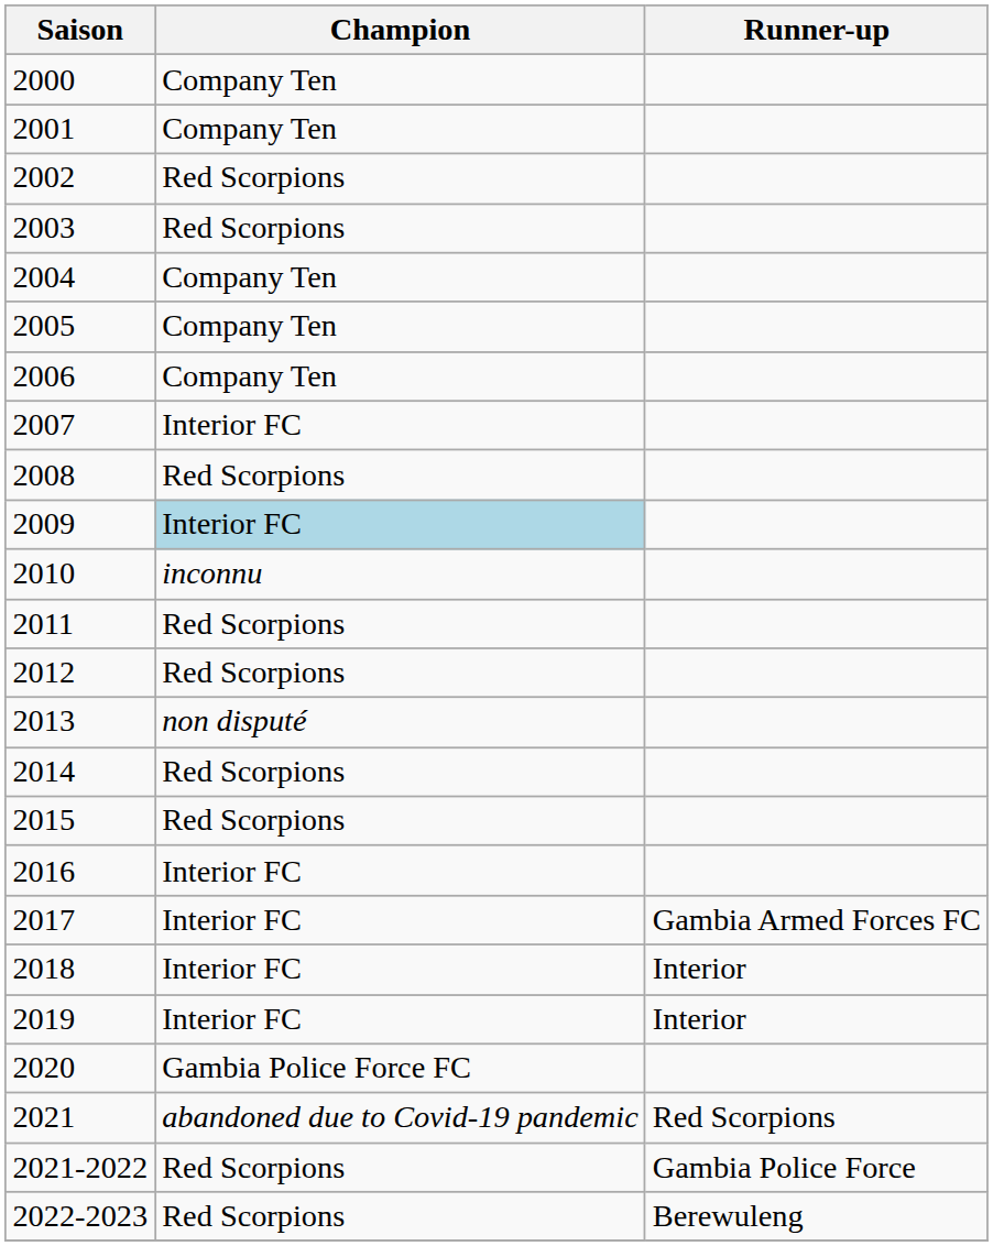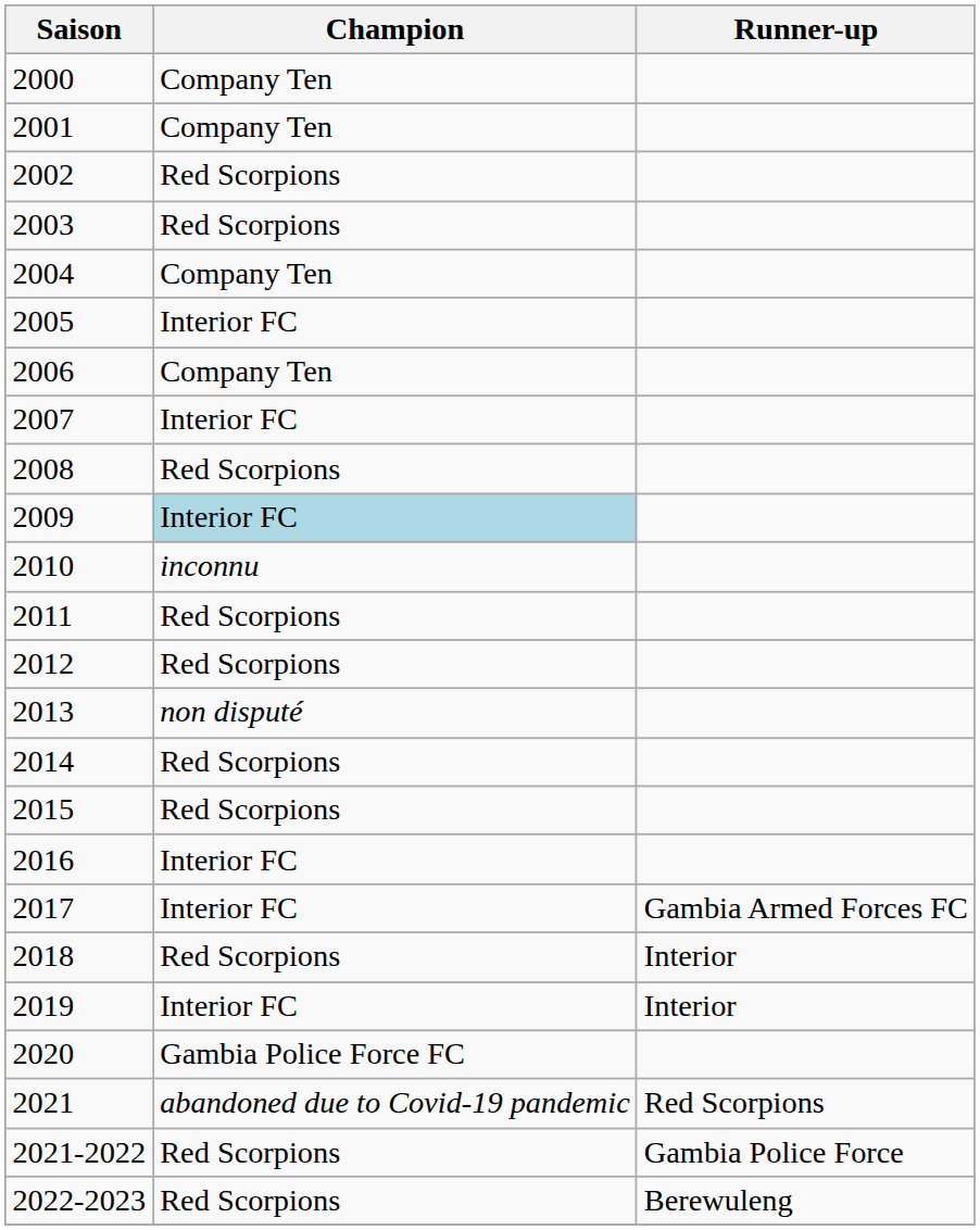 <table class="wikitable">
 <tr>
 <th scope=col>Saison</th>
 <th scope=col>Champion</th>
 <th scope=col>Runner-up</th>
 </tr>
 <tr>
 <td>2000</td>
 <td>Company Ten</td>
 <td></td>
 </tr>
 <tr>
 <td>2001</td>
 <td>Company Ten</td>
 <td></td>
 </tr>
 <tr>
 <td>2002</td>
 <td>Red Scorpions</td>
 <td></td>
 </tr>
 <tr>
 <td>2003</td>
 <td>Red Scorpions</td>
 <td></td>
 </tr>
 <tr>
 <td>2004</td>
 <td>Company Ten</td>
 <td></td>
 </tr>
 <tr>
 <td>2005</td>
-<td>Company Ten</td>
+<td>Interior FC</td>
 <td></td>
 </tr>
 <tr>
 <td>2006</td>
 <td>Company Ten</td>
 <td></td>
 </tr>
 <tr>
 <td>2007</td>
 <td>Interior FC</td>
 <td></td>
 </tr>
 <tr>
 <td>2008</td>
 <td>Red Scorpions</td>
 <td></td>
 </tr>
 <tr>
 <td>2009</td>
 <td style="background: lightblue;">Interior FC</td>
 <td></td>
 </tr>
 <tr>
 <td>2010</td>
 <td><em>inconnu</em></td>
 <td></td>
 </tr>
 <tr>
 <td>2011</td>
 <td>Red Scorpions</td>
 <td></td>
 </tr>
 <tr>
 <td>2012</td>
 <td>Red Scorpions</td>
 </tr>
 <tr>
 <td>2013</td>
 <td><em>non disputé</em></td>
 <td></td>
 </tr>
 <tr>
 <td>2014</td>
 <td>Red Scorpions</td>
 <td></td>
 </tr>
 <tr>
 <td>2015</td>
 <td>Red Scorpions</td>
 <td></td>
 </tr>
 <tr>
 <td>2016</td>
 <td>Interior FC</td>
 <td></td>
 </tr>
 <tr>
 <td>2017</td>
 <td>Interior FC</td>
 <td>Gambia Armed Forces FC</td>
 </tr>
 <tr>
 <td>2018</td>
-<td>Interior FC</td>
+<td>Red Scorpions</td>
 <td>Interior</td>
 </tr>
 <tr>
 <td>2019</td>
 <td>Interior FC</td>
 <td>Interior</td>
 </tr>
 <tr>
 <td>2020</td>
 <td>Gambia Police Force FC</td>
 <td></td>
 </tr>
 <tr>
 <td>2021</td>
 <td><em>abandoned due to Covid-19 pandemic  </em></td>
 <td>Red Scorpions</td>
 </tr>
 <tr>
 <td>2021-2022</td>
 <td>Red Scorpions</td>
 <td>Gambia Police Force</td>
 </tr>
 <tr>
 <td>2022-2023</td>
 <td>Red Scorpions</td>
 <td>Berewuleng</td>
 </tr>
 <tr>
 </tr>
 </table>
